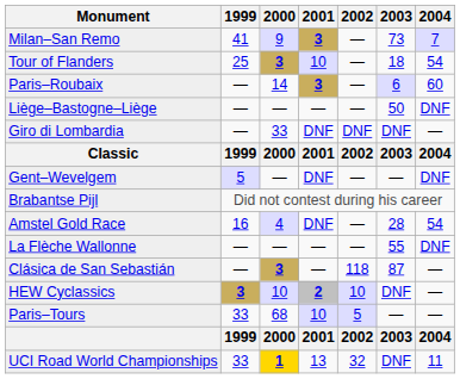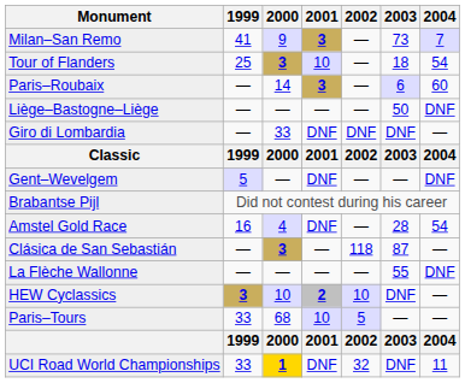 <table class="wikitable">
 <tr>
 <th>Monument</th>
 <th scope="col">1999</th>
 <th scope="col">2000</th>
 <th scope="col">2001</th>
 <th scope="col">2002</th>
 <th scope="col">2003</th>
 <th scope="col">2004</th>
 </tr>
 <tr style="text-align:center;">
 <td style="text-align:left; background:#efefef;"><a href='#'>Milan–San Remo</a></td>
 <td><a href='#'>41</a></td>
 <td style="background:#ddddff;"><a href='#'>9</a></td>
 <td style="background:#C9AE5D;"><a href='#'><strong>3</strong></a></td>
 <td>—</td>
 <td><a href='#'>73</a></td>
 <td style="background:#ddddff;"><a href='#'>7</a></td>
 </tr>
 <tr style="text-align:center;">
 <td style="text-align:left; background:#efefef;"><a href='#'>Tour of Flanders</a></td>
 <td><a href='#'>25</a></td>
 <td style="background:#C9AE5D;"><a href='#'><strong>3</strong></a></td>
 <td style="background:#ddddff;"><a href='#'>10</a></td>
 <td>—</td>
 <td><a href='#'>18</a></td>
 <td><a href='#'>54</a></td>
 </tr>
 <tr style="text-align:center;">
 <td style="text-align:left; background:#efefef;"><a href='#'>Paris–Roubaix</a></td>
 <td>—</td>
 <td><a href='#'>14</a></td>
 <td style="background:#C9AE5D;"><a href='#'><strong>3</strong></a></td>
 <td>—</td>
 <td style="background:#ddddff;"><a href='#'>6</a></td>
 <td><a href='#'>60</a></td>
 </tr>
 <tr style="text-align:center;">
 <td style="text-align:left; background:#efefef;"><a href='#'>Liège–Bastogne–Liège</a></td>
 <td>—</td>
 <td>—</td>
 <td>—</td>
 <td>—</td>
 <td><a href='#'>50</a></td>
 <td><a href='#'>DNF</a></td>
 </tr>
 <tr style="text-align:center;">
 <td style="text-align:left; background:#efefef;"><a href='#'>Giro di Lombardia</a></td>
 <td>—</td>
 <td><a href='#'>33</a></td>
 <td><a href='#'>DNF</a></td>
 <td><a href='#'>DNF</a></td>
 <td><a href='#'>DNF</a></td>
 <td>—</td>
 </tr>
 <tr>
 <th>Classic</th>
 <th scope="col">1999</th>
 <th scope="col">2000</th>
 <th scope="col">2001</th>
 <th scope="col">2002</th>
 <th scope="col">2003</th>
 <th scope="col">2004</th>
 </tr>
 <tr style="text-align:center;">
 <td style="text-align:left; background:#efefef;"><a href='#'>Gent–Wevelgem</a></td>
 <td style="background:#ddddff;"><a href='#'>5</a></td>
 <td>—</td>
 <td><a href='#'>DNF</a></td>
 <td>—</td>
 <td>—</td>
 <td><a href='#'>DNF</a></td>
 </tr>
 <tr style="text-align:center;">
 <td style="text-align:left; background:#efefef;"><a href='#'>Brabantse Pijl</a></td>
 <td style="color:#4d4d4d;" colspan=6>Did not contest during his career</td>
 </tr>
 <tr style="text-align:center;">
 <td style="text-align:left; background:#efefef;"><a href='#'>Amstel Gold Race</a></td>
 <td><a href='#'>16</a></td>
 <td style="background:#ddddff;"><a href='#'>4</a></td>
 <td><a href='#'>DNF</a></td>
 <td>—</td>
 <td><a href='#'>28</a></td>
 <td><a href='#'>54</a></td>
 </tr>
 <tr style="text-align:center;">
+<td style="text-align:left; background:#efefef;"><a href='#'>Clásica de San Sebastián</a></td>
+<td>—</td>
+<td style="background:#C9AE5D;"><a href='#'><strong>3</strong></a></td>
+<td>—</td>
+<td><a href='#'>118</a></td>
+<td><a href='#'>87</a></td>
+<td>—</td>
+</tr>
+<tr style="text-align:center;">
 <td style="text-align:left; background:#efefef;"><a href='#'>La Flèche Wallonne</a></td>
 <td>—</td>
 <td>—</td>
 <td>—</td>
 <td>—</td>
 <td><a href='#'>55</a></td>
 <td><a href='#'>DNF</a></td>
-</tr>
-<tr style="text-align:center;">
-<td style="text-align:left; background:#efefef;"><a href='#'>Clásica de San Sebastián</a></td>
-<td>—</td>
-<td style="background:#C9AE5D;"><a href='#'><strong>3</strong></a></td>
-<td>—</td>
-<td><a href='#'>118</a></td>
-<td><a href='#'>87</a></td>
-<td>—</td>
 </tr>
 <tr style="text-align:center;">
 <td style="text-align:left; background:#efefef;"><a href='#'>HEW Cyclassics</a></td>
 <td style="background:#C9AE5D;"><a href='#'><strong>3</strong></a></td>
 <td style="background:#ddddff;"><a href='#'>10</a></td>
 <td style="background:#C0C0C0;"><a href='#'><strong>2</strong></a></td>
 <td style="background:#ddddff;"><a href='#'>10</a></td>
 <td><a href='#'>DNF</a></td>
 <td>—</td>
 </tr>
 <tr style="text-align:center;">
 <td style="text-align:left; background:#efefef;"><a href='#'>Paris–Tours</a></td>
 <td><a href='#'>33</a></td>
 <td><a href='#'>68</a></td>
 <td style="background:#ddddff;"><a href='#'>10</a></td>
 <td style="background:#ddddff;"><a href='#'>5</a></td>
 <td>—</td>
 <td>—</td>
 </tr>
 <tr>
 <th></th>
 <th scope="col">1999</th>
 <th scope="col">2000</th>
 <th scope="col">2001</th>
 <th scope="col">2002</th>
 <th scope="col">2003</th>
 <th scope="col">2004</th>
 </tr>
 <tr style="text-align:center;">
 <td style="text-align:left; background:#efefef;"><a href='#'>UCI Road World Championships</a></td>
 <td><a href='#'>33</a></td>
 <td style="background:gold;"><a href='#'><strong>1</strong></a></td>
-<td><a href='#'>13</a></td>
+<td><a href='#'>DNF</a></td>
 <td><a href='#'>32</a></td>
 <td><a href='#'>DNF</a></td>
 <td><a href='#'>11</a></td>
 </tr>
 </table>
